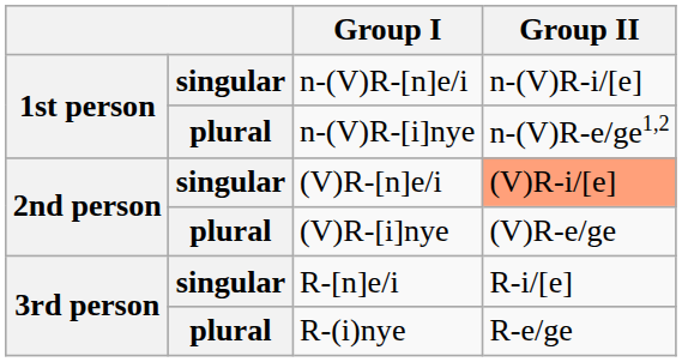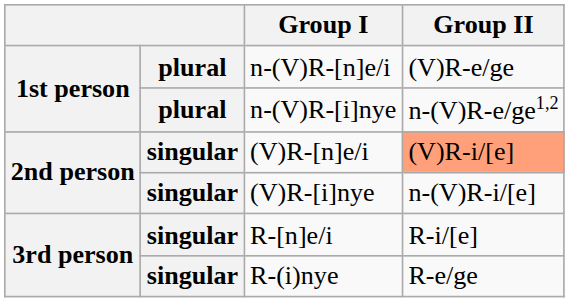 <table class="wikitable">
 <tr>
 <th colspan="2"></th>
 <th>Group I</th>
 <th>Group II</th>
 </tr>
 <tr>
 <th rowspan="2">1st person</th>
-<th>singular</th>
+<th>plural</th>
 <td>n-(V)R-[n]e/i</td>
-<td>n-(V)R-i/[e]</td>
+<td>(V)R-e/ge</td>
 </tr>
 <tr>
 <th>plural</th>
 <td>n-(V)R-[i]nye</td>
 <td>n-(V)R-e/ge<small><sup>1,2</sup></small></td>
 </tr>
 <tr>
 <th rowspan="2">2nd person</th>
 <th>singular</th>
 <td>(V)R-[n]e/i</td>
 <td style="background: lightsalmon;">(V)R-i/[e]</td>
 </tr>
 <tr>
-<th>plural</th>
+<th>singular</th>
 <td>(V)R-[i]nye</td>
-<td>(V)R-e/ge</td>
+<td>n-(V)R-i/[e]</td>
 </tr>
 <tr>
 <th rowspan="2">3rd person</th>
 <th>singular</th>
 <td>R-[n]e/i</td>
 <td>R-i/[e]</td>
 </tr>
 <tr>
-<th>plural</th>
+<th>singular</th>
 <td>R-(i)nye</td>
 <td>R-e/ge</td>
 </tr>
 </table>
